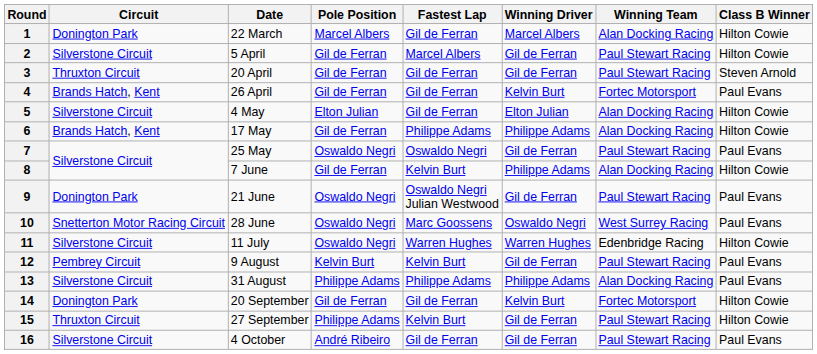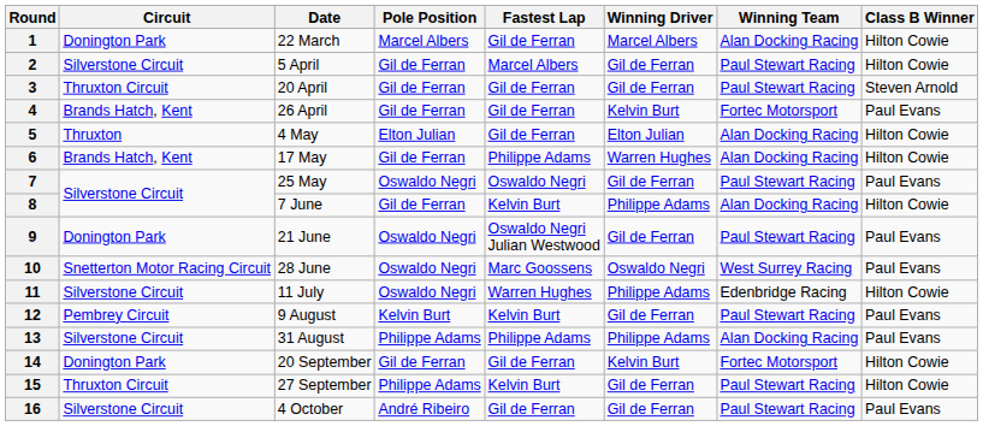 <table class="wikitable" style="font-size: 85%;">
 <tr>
 <th>Round</th>
 <th>Circuit</th>
 <th>Date</th>
 <th>Pole Position</th>
 <th>Fastest Lap</th>
 <th>Winning Driver</th>
 <th>Winning Team</th>
 <th>Class B Winner</th>
 </tr>
 <tr>
 <th>1</th>
 <td><a href='#'>Donington Park</a></td>
 <td>22 March</td>
 <td> <a href='#'>Marcel Albers</a></td>
 <td> <a href='#'>Gil de Ferran</a></td>
 <td> <a href='#'>Marcel Albers</a></td>
 <td nowrap> <a href='#'>Alan Docking Racing</a></td>
 <td> Hilton Cowie</td>
 </tr>
 <tr>
 <th>2</th>
 <td><a href='#'>Silverstone Circuit</a></td>
 <td>5 April</td>
 <td> <a href='#'>Gil de Ferran</a></td>
 <td> <a href='#'>Marcel Albers</a></td>
 <td> <a href='#'>Gil de Ferran</a></td>
 <td> <a href='#'>Paul Stewart Racing</a></td>
 <td> Hilton Cowie</td>
 </tr>
 <tr>
 <th>3</th>
 <td><a href='#'>Thruxton Circuit</a></td>
 <td>20 April</td>
 <td> <a href='#'>Gil de Ferran</a></td>
 <td> <a href='#'>Gil de Ferran</a></td>
 <td> <a href='#'>Gil de Ferran</a></td>
 <td> <a href='#'>Paul Stewart Racing</a></td>
 <td nowrap> Steven Arnold</td>
 </tr>
 <tr>
 <th>4</th>
 <td><a href='#'>Brands Hatch</a>, <a href='#'>Kent</a></td>
 <td>26 April</td>
 <td> <a href='#'>Gil de Ferran</a></td>
 <td> <a href='#'>Gil de Ferran</a></td>
 <td> <a href='#'>Kelvin Burt</a></td>
 <td> <a href='#'>Fortec Motorsport</a></td>
 <td> Paul Evans</td>
 </tr>
 <tr>
 <th>5</th>
-<td><a href='#'>Silverstone Circuit</a></td>
+<td><a href='#'>Thruxton</a></td>
 <td>4 May</td>
 <td> <a href='#'>Elton Julian</a></td>
 <td> <a href='#'>Gil de Ferran</a></td>
 <td> <a href='#'>Elton Julian</a></td>
 <td> <a href='#'>Alan Docking Racing</a></td>
 <td> Hilton Cowie</td>
 </tr>
 <tr>
 <th>6</th>
 <td><a href='#'>Brands Hatch</a>, <a href='#'>Kent</a></td>
 <td>17 May</td>
 <td> <a href='#'>Gil de Ferran</a></td>
 <td> <a href='#'>Philippe Adams</a></td>
-<td> <a href='#'>Philippe Adams</a></td>
+<td nowrap> <a href='#'>Warren Hughes</a></td>
 <td> <a href='#'>Alan Docking Racing</a></td>
 <td> Hilton Cowie</td>
 </tr>
 <tr>
 <th>7</th>
 <td rowspan=2><a href='#'>Silverstone Circuit</a></td>
 <td>25 May</td>
 <td> <a href='#'>Oswaldo Negri</a></td>
 <td> <a href='#'>Oswaldo Negri</a></td>
 <td> <a href='#'>Gil de Ferran</a></td>
 <td> <a href='#'>Paul Stewart Racing</a></td>
 <td> Paul Evans</td>
 </tr>
 <tr>
 <th>8</th>
 <td>7 June</td>
 <td> <a href='#'>Gil de Ferran</a></td>
 <td> <a href='#'>Kelvin Burt</a></td>
 <td> <a href='#'>Philippe Adams</a></td>
 <td> <a href='#'>Alan Docking Racing</a></td>
 <td> Hilton Cowie</td>
 </tr>
 <tr>
 <th>9</th>
 <td><a href='#'>Donington Park</a></td>
 <td>21 June</td>
 <td> <a href='#'>Oswaldo Negri</a></td>
 <td nowrap> <a href='#'>Oswaldo Negri</a><br> Julian Westwood</td>
 <td> <a href='#'>Gil de Ferran</a></td>
 <td> <a href='#'>Paul Stewart Racing</a></td>
 <td> Paul Evans</td>
 </tr>
 <tr>
 <th>10</th>
 <td nowrap><a href='#'>Snetterton Motor Racing Circuit</a></td>
 <td>28 June</td>
 <td> <a href='#'>Oswaldo Negri</a></td>
 <td> <a href='#'>Marc Goossens</a></td>
 <td> <a href='#'>Oswaldo Negri</a></td>
 <td> <a href='#'>West Surrey Racing</a></td>
 <td> Paul Evans</td>
 </tr>
 <tr>
 <th>11</th>
 <td><a href='#'>Silverstone Circuit</a></td>
 <td>11 July</td>
 <td> <a href='#'>Oswaldo Negri</a></td>
 <td> <a href='#'>Warren Hughes</a></td>
-<td nowrap> <a href='#'>Warren Hughes</a></td>
+<td> <a href='#'>Philippe Adams</a></td>
 <td> Edenbridge Racing</td>
 <td> Hilton Cowie</td>
 </tr>
 <tr>
 <th>12</th>
 <td><a href='#'>Pembrey Circuit</a></td>
 <td>9 August</td>
 <td> <a href='#'>Kelvin Burt</a></td>
 <td> <a href='#'>Kelvin Burt</a></td>
 <td> <a href='#'>Gil de Ferran</a></td>
 <td> <a href='#'>Paul Stewart Racing</a></td>
 <td> Paul Evans</td>
 </tr>
 <tr>
 <th>13</th>
 <td><a href='#'>Silverstone Circuit</a></td>
 <td>31 August</td>
 <td nowrap> <a href='#'>Philippe Adams</a></td>
 <td nowrap> <a href='#'>Philippe Adams</a></td>
 <td nowrap> <a href='#'>Philippe Adams</a></td>
 <td nowrap> <a href='#'>Alan Docking Racing</a></td>
 <td> Paul Evans</td>
 </tr>
 <tr>
 <th>14</th>
 <td><a href='#'>Donington Park</a></td>
 <td>20 September</td>
 <td> <a href='#'>Gil de Ferran</a></td>
 <td> <a href='#'>Gil de Ferran</a></td>
 <td> <a href='#'>Kelvin Burt</a></td>
 <td> <a href='#'>Fortec Motorsport</a></td>
 <td> Hilton Cowie</td>
 </tr>
 <tr>
 <th>15</th>
 <td><a href='#'>Thruxton Circuit</a></td>
 <td nowrap>27 September</td>
 <td> <a href='#'>Philippe Adams</a></td>
 <td> <a href='#'>Kelvin Burt</a></td>
 <td> <a href='#'>Gil de Ferran</a></td>
 <td> <a href='#'>Paul Stewart Racing</a></td>
 <td> Hilton Cowie</td>
 </tr>
 <tr>
 <th>16</th>
 <td><a href='#'>Silverstone Circuit</a></td>
 <td>4 October</td>
 <td> <a href='#'>André Ribeiro</a></td>
 <td> <a href='#'>Gil de Ferran</a></td>
 <td> <a href='#'>Gil de Ferran</a></td>
 <td> <a href='#'>Paul Stewart Racing</a></td>
 <td> Paul Evans</td>
 </tr>
 </table>
